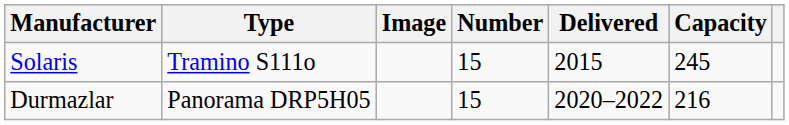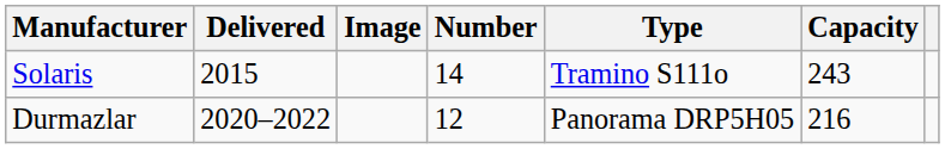 <table class="wikitable" table>
 <tr>
 <th>Manufacturer</th>
-<th>Type</th>
+<th>Delivered</th>
 <th>Image</th>
 <th>Number</th>
-<th>Delivered</th>
+<th>Type</th>
 <th>Capacity</th>
 <th></th>
 </tr>
 <tr>
 <td><a href='#'>Solaris</a></td>
+<td>2015</td>
+<td></td>
+<td>14</td>
 <td><a href='#'>Tramino</a> S111o</td>
-<td></td>
-<td>15</td>
-<td>2015</td>
-<td>245</td>
+<td>243</td>
 <td></td>
 </tr>
 <tr>
 <td>Durmazlar</td>
+<td>2020–2022</td>
+<td></td>
+<td>12</td>
 <td>Panorama DRP5H05</td>
-<td></td>
-<td>15</td>
-<td>2020–2022</td>
 <td>216</td>
 <td></td>
 </tr>
 </table>
